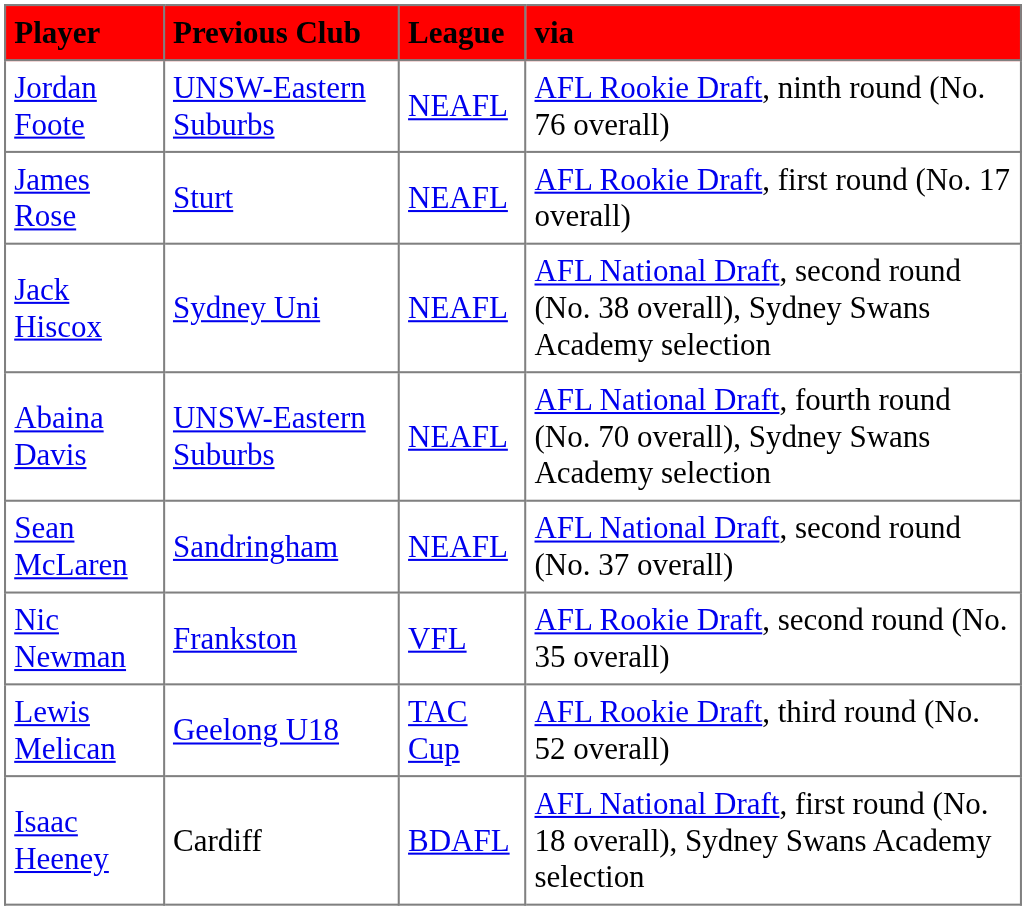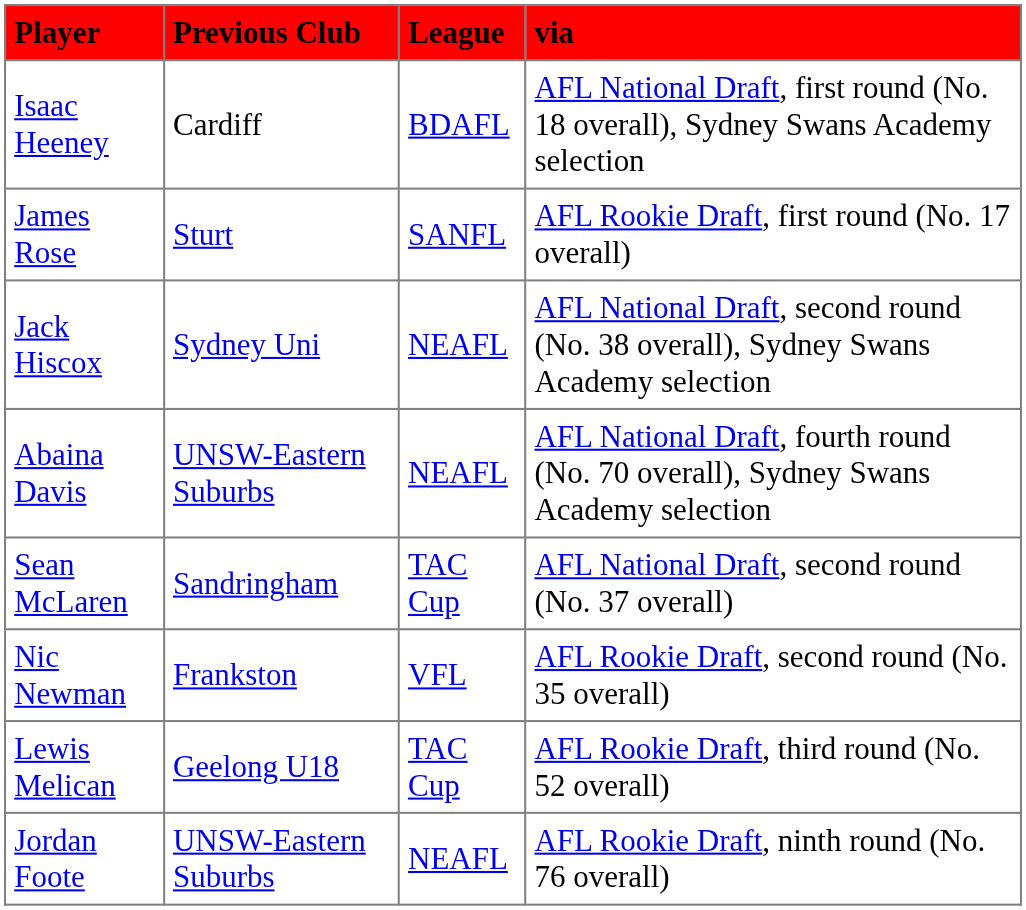 <table border="1" cellpadding="4" cellspacing="0"  style="text-align:left; font-size:95%; border-collapse:collapse; width:80%;">
 <tr style="background:#FF0000;">
 <th><span>Player</span></th>
 <th><span>Previous Club</span></th>
 <th><span>League</span></th>
 <th><span>via</span></th>
 </tr>
 <tr>
-<td> <a href='#'>Jordan Foote</a></td>
-<td><a href='#'>UNSW-Eastern Suburbs</a></td>
-<td><a href='#'>NEAFL</a></td>
-<td><a href='#'>AFL Rookie Draft</a>, ninth round (No. 76 overall)</td>
+<td> <a href='#'>Isaac Heeney</a></td>
+<td>Cardiff</td>
+<td><a href='#'>BDAFL</a></td>
+<td><a href='#'>AFL National Draft</a>, first round (No. 18 overall), Sydney Swans Academy selection</td>
 </tr>
 <tr>
 <td> <a href='#'>James Rose</a></td>
 <td><a href='#'>Sturt</a></td>
-<td><a href='#'>NEAFL</a></td>
+<td><a href='#'>SANFL</a></td>
 <td><a href='#'>AFL Rookie Draft</a>, first round (No. 17 overall)</td>
 </tr>
 <tr>
 <td> <a href='#'>Jack Hiscox</a></td>
 <td><a href='#'>Sydney Uni</a></td>
 <td><a href='#'>NEAFL</a></td>
 <td><a href='#'>AFL National Draft</a>, second round (No. 38 overall), Sydney Swans Academy selection</td>
 </tr>
 <tr>
 <td> <a href='#'>Abaina Davis</a></td>
 <td><a href='#'>UNSW-Eastern Suburbs</a></td>
 <td><a href='#'>NEAFL</a></td>
 <td><a href='#'>AFL National Draft</a>, fourth round (No. 70 overall), Sydney Swans Academy selection</td>
 </tr>
 <tr>
 <td> <a href='#'>Sean McLaren</a></td>
 <td><a href='#'>Sandringham</a></td>
-<td><a href='#'>NEAFL</a></td>
+<td><a href='#'>TAC Cup</a></td>
 <td><a href='#'>AFL National Draft</a>, second round (No. 37 overall)</td>
 </tr>
 <tr>
 <td> <a href='#'>Nic Newman</a></td>
 <td><a href='#'>Frankston</a></td>
 <td><a href='#'>VFL</a></td>
 <td><a href='#'>AFL Rookie Draft</a>, second round (No. 35 overall)</td>
 </tr>
 <tr>
 <td> <a href='#'>Lewis Melican</a></td>
 <td><a href='#'>Geelong U18</a></td>
 <td><a href='#'>TAC Cup</a></td>
 <td><a href='#'>AFL Rookie Draft</a>, third round (No. 52 overall)</td>
 </tr>
 <tr>
-<td> <a href='#'>Isaac Heeney</a></td>
-<td>Cardiff</td>
-<td><a href='#'>BDAFL</a></td>
-<td><a href='#'>AFL National Draft</a>, first round (No. 18 overall), Sydney Swans Academy selection</td>
+<td> <a href='#'>Jordan Foote</a></td>
+<td><a href='#'>UNSW-Eastern Suburbs</a></td>
+<td><a href='#'>NEAFL</a></td>
+<td><a href='#'>AFL Rookie Draft</a>, ninth round (No. 76 overall)</td>
 </tr>
 </table>
